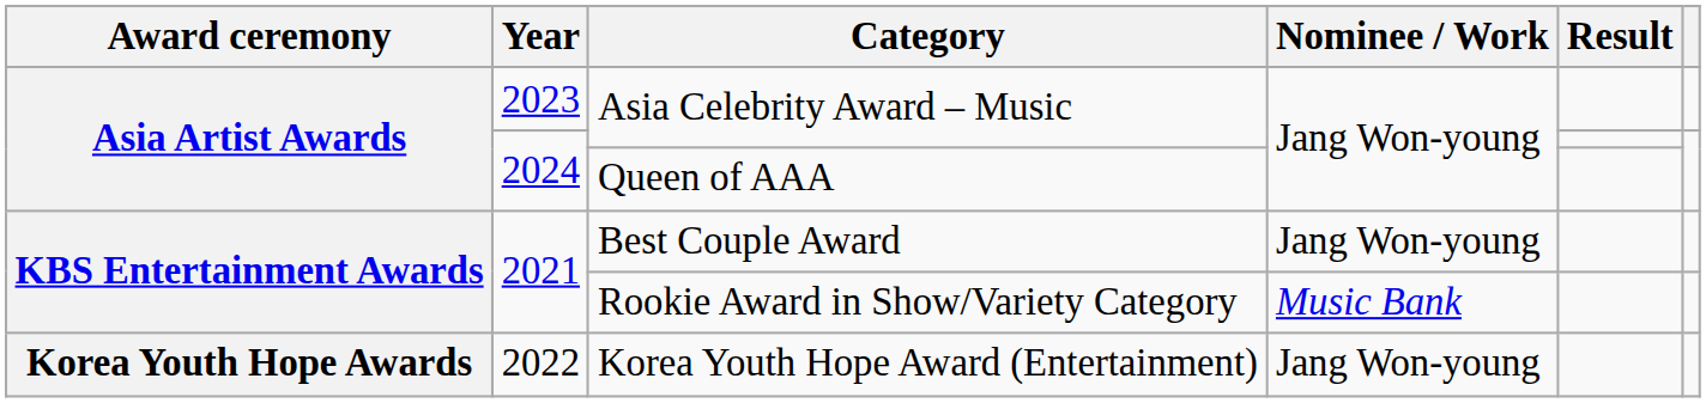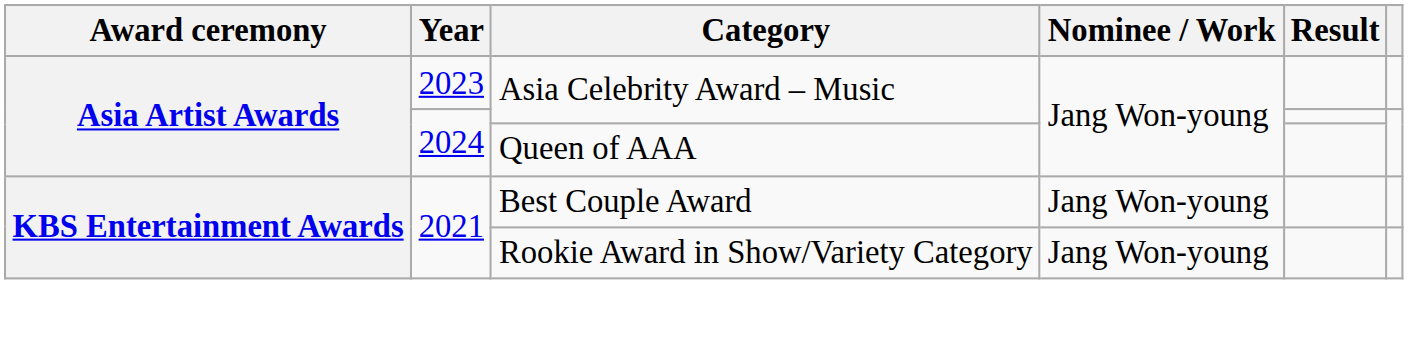 <table class="wikitable plainrowheaders sortable">
 <tr>
 <th scope="col">Award ceremony</th>
 <th scope="col">Year</th>
 <th scope="col">Category</th>
 <th scope="col">Nominee / Work</th>
 <th scope="col">Result</th>
 <th scope="col" class="unsortable"></th>
 </tr>
 <tr>
 <th scope="row" rowspan="3"><a href='#'>Asia Artist Awards</a></th>
 <td style="text-align:center"><a href='#'>2023</a></td>
 <td rowspan="2">Asia Celebrity Award – Music</td>
 <td rowspan="3">Jang Won-young</td>
 <td></td>
 <td style="text-align:center"></td>
 </tr>
 <tr>
 <td rowspan="2" style="text-align:center"><a href='#'>2024</a></td>
 <td></td>
 <td rowspan="2" style="text-align:center"></td>
 </tr>
 <tr>
 <td>Queen of AAA</td>
 <td></td>
 </tr>
 <tr>
 <th scope="row" rowspan="2"><a href='#'>KBS Entertainment Awards</a></th>
 <td rowspan="2" style="text-align:center"><a href='#'>2021</a></td>
 <td>Best Couple Award</td>
 <td>Jang Won-young</td>
 <td></td>
 <td style="text-align:center"></td>
 </tr>
 <tr>
 <td>Rookie Award in  Show/Variety Category</td>
-<td><em><a href='#'>Music Bank</a></em></td>
-<td></td>
-<td style="text-align:center"></td>
-</tr>
-<tr>
-<th scope="row">Korea Youth Hope Awards</th>
-<td style="text-align:center">2022</td>
-<td>Korea Youth Hope Award (Entertainment)</td>
 <td>Jang Won-young</td>
 <td></td>
 <td style="text-align:center"></td>
 </tr>
 </table>
